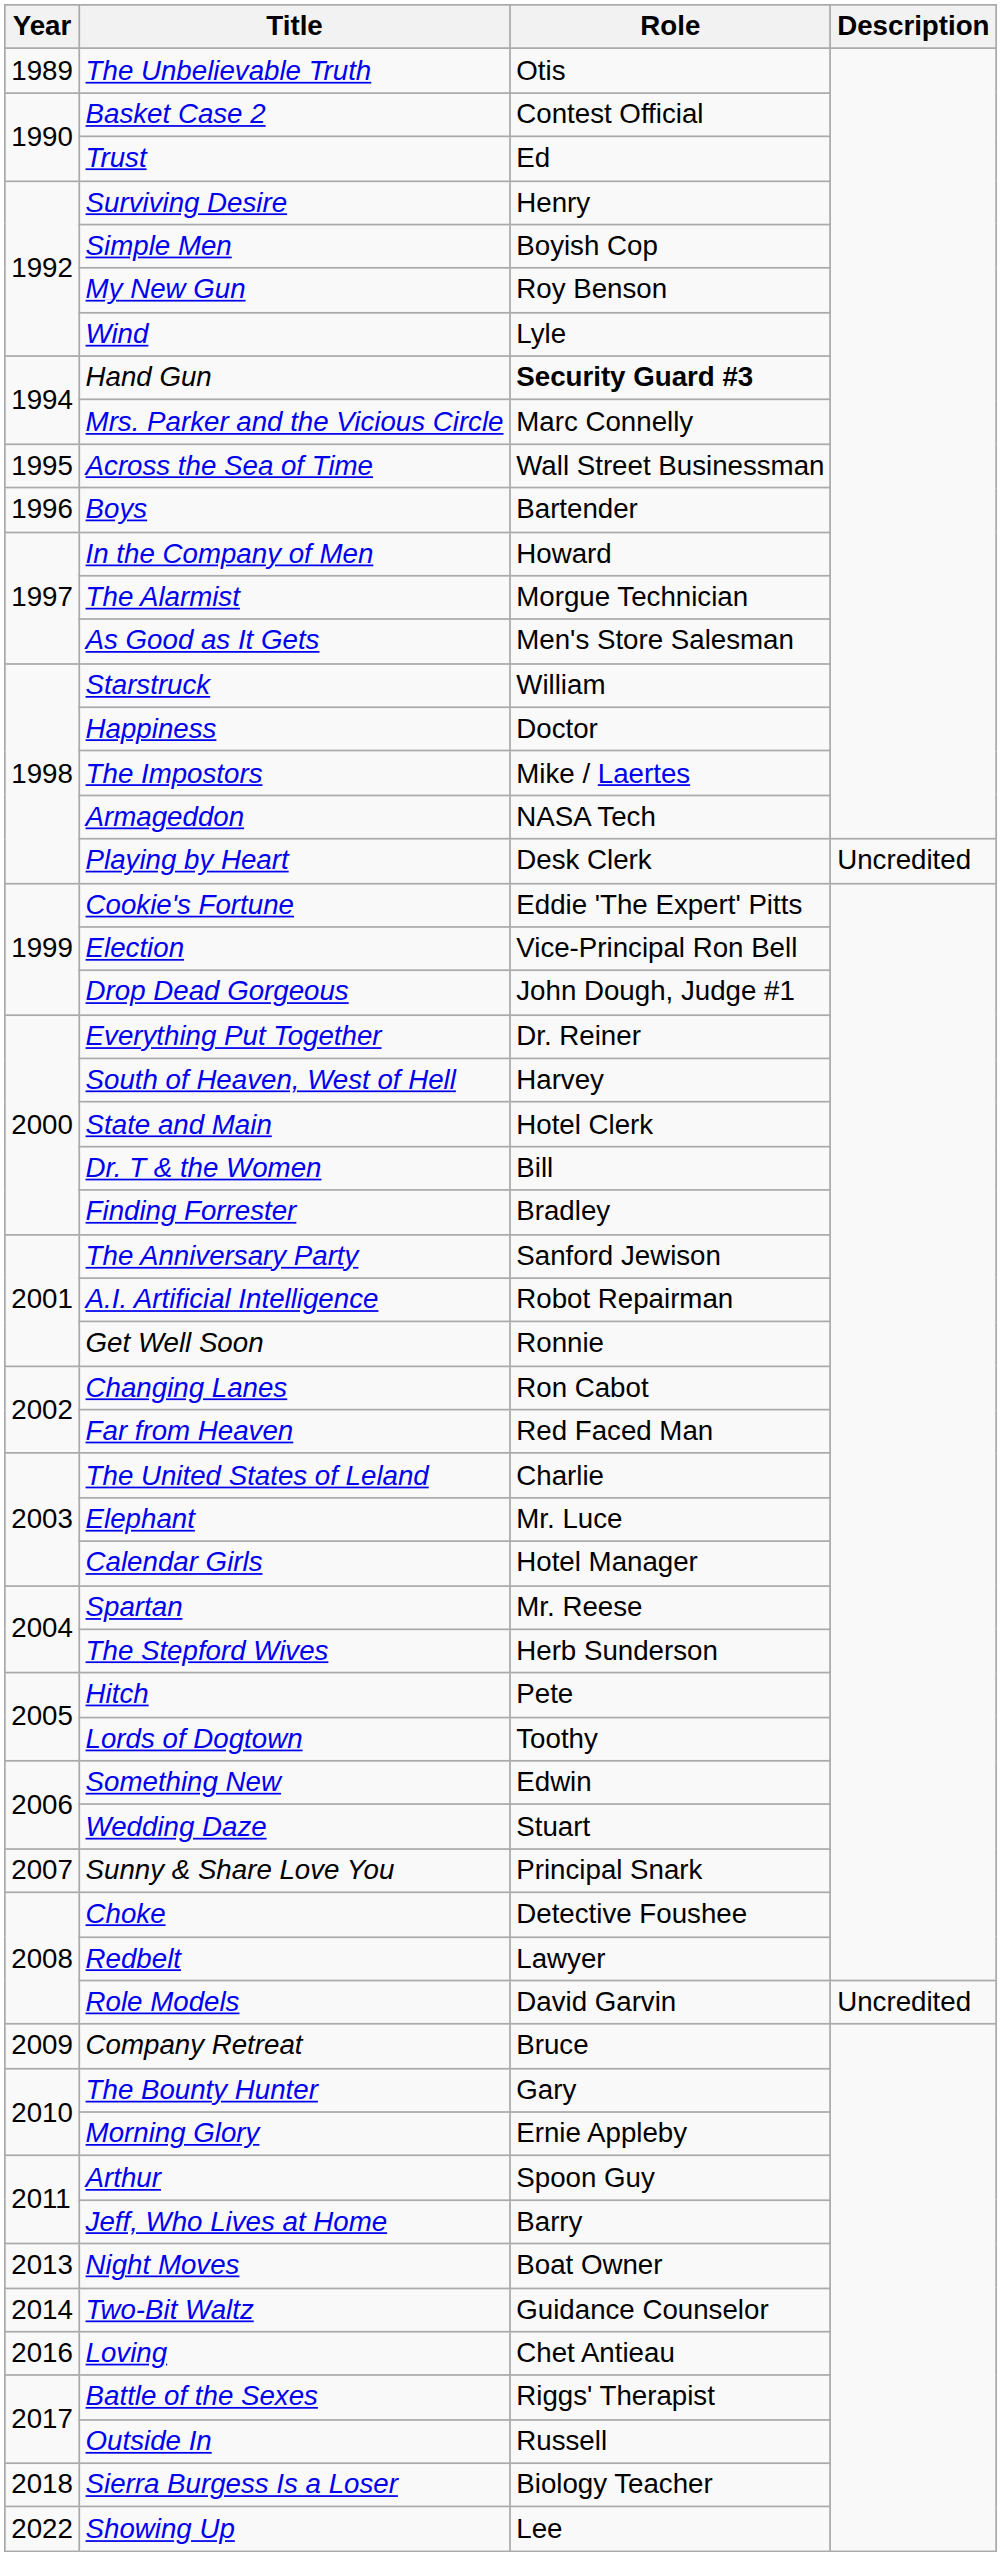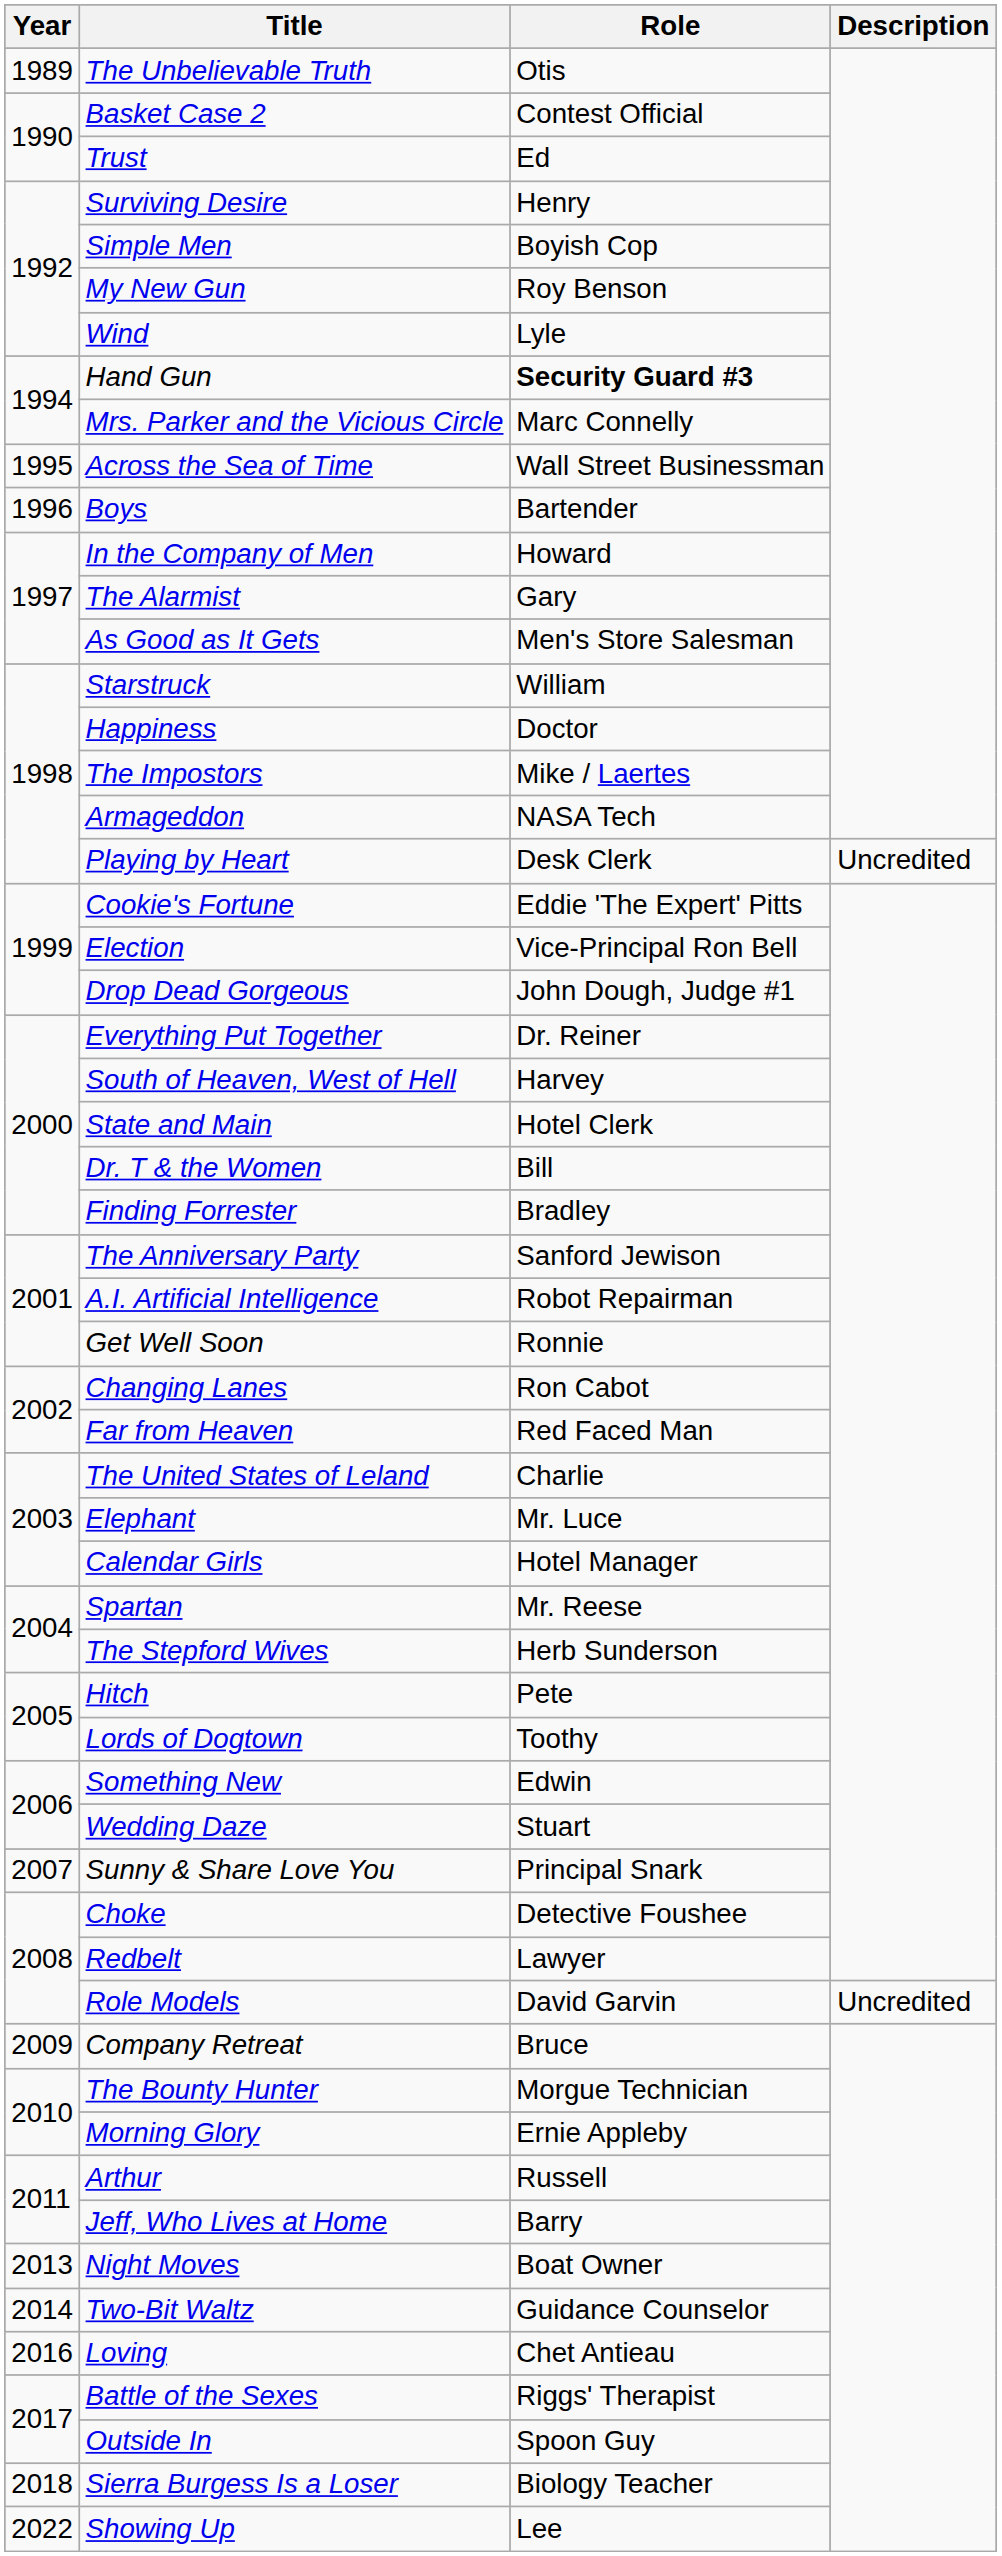 <table class="wikitable sortable">
 <tr>
 <th>Year</th>
 <th>Title</th>
 <th>Role</th>
 <th>Description</th>
 </tr>
 <tr>
 <td>1989</td>
 <td><a href='#'><em>The Unbelievable Truth</em></a></td>
 <td>Otis</td>
 <td rowspan="18"></td>
 </tr>
 <tr>
 <td rowspan="2">1990</td>
 <td><em><a href='#'>Basket Case 2</a></em></td>
 <td>Contest Official</td>
 </tr>
 <tr>
 <td><a href='#'><em>Trust</em></a></td>
 <td>Ed</td>
 </tr>
 <tr>
 <td rowspan="4">1992</td>
 <td><em><a href='#'>Surviving Desire</a></em></td>
 <td>Henry</td>
 </tr>
 <tr>
 <td><em><a href='#'>Simple Men</a></em></td>
 <td>Boyish Cop</td>
 </tr>
 <tr>
 <td><em><a href='#'>My New Gun</a></em></td>
 <td>Roy Benson</td>
 </tr>
 <tr>
 <td><a href='#'><em>Wind</em></a></td>
 <td>Lyle</td>
 </tr>
 <tr>
 <td rowspan="2">1994</td>
 <td><em>Hand Gun</em></td>
 <td><strong>Security Guard #3</strong></td>
 </tr>
 <tr>
 <td><em><a href='#'>Mrs. Parker and the Vicious Circle</a></em></td>
 <td>Marc Connelly</td>
 </tr>
 <tr>
 <td>1995</td>
 <td><em><a href='#'>Across the Sea of Time</a></em></td>
 <td>Wall Street Businessman</td>
 </tr>
 <tr>
 <td>1996</td>
 <td><a href='#'><em>Boys</em></a></td>
 <td>Bartender</td>
 </tr>
 <tr>
 <td rowspan="3">1997</td>
 <td><em><a href='#'>In the Company of Men</a></em></td>
 <td>Howard</td>
 </tr>
 <tr>
 <td><em><a href='#'>The Alarmist</a></em></td>
-<td>Morgue Technician</td>
+<td>Gary</td>
 </tr>
 <tr>
 <td><em><a href='#'>As Good as It Gets</a></em></td>
 <td>Men's Store Salesman</td>
 </tr>
 <tr>
 <td rowspan="5">1998</td>
 <td><a href='#'><em>Starstruck</em></a></td>
 <td>William</td>
 </tr>
 <tr>
 <td><a href='#'><em>Happiness</em></a></td>
 <td>Doctor</td>
 </tr>
 <tr>
 <td><em><a href='#'>The Impostors</a></em></td>
 <td>Mike / <a href='#'>Laertes</a></td>
 </tr>
 <tr>
 <td><a href='#'><em>Armageddon</em></a></td>
 <td>NASA Tech</td>
 </tr>
 <tr>
 <td><em><a href='#'>Playing by Heart</a></em></td>
 <td>Desk Clerk</td>
 <td>Uncredited</td>
 </tr>
 <tr>
 <td rowspan="3">1999</td>
 <td><em><a href='#'>Cookie's Fortune</a></em></td>
 <td>Eddie 'The Expert' Pitts</td>
 <td rowspan="25"></td>
 </tr>
 <tr>
 <td><a href='#'><em>Election</em></a></td>
 <td>Vice-Principal Ron Bell</td>
 </tr>
 <tr>
 <td><a href='#'><em>Drop Dead Gorgeous</em></a></td>
 <td>John Dough, Judge #1</td>
 </tr>
 <tr>
 <td rowspan="5">2000</td>
 <td><em><a href='#'>Everything Put Together</a></em></td>
 <td>Dr. Reiner</td>
 </tr>
 <tr>
 <td><a href='#'><em>South of Heaven, West of Hell</em></a></td>
 <td>Harvey</td>
 </tr>
 <tr>
 <td><em><a href='#'>State and Main</a></em></td>
 <td>Hotel Clerk</td>
 </tr>
 <tr>
 <td><em><a href='#'>Dr. T & the Women</a></em></td>
 <td>Bill</td>
 </tr>
 <tr>
 <td><em><a href='#'>Finding Forrester</a></em></td>
 <td>Bradley</td>
 </tr>
 <tr>
 <td rowspan="3">2001</td>
 <td><em><a href='#'>The Anniversary Party</a></em></td>
 <td>Sanford Jewison</td>
 </tr>
 <tr>
 <td><em><a href='#'>A.I. Artificial Intelligence</a></em></td>
 <td>Robot Repairman</td>
 </tr>
 <tr>
 <td><em>Get Well Soon</em></td>
 <td>Ronnie</td>
 </tr>
 <tr>
 <td rowspan="2">2002</td>
 <td><em><a href='#'>Changing Lanes</a></em></td>
 <td>Ron Cabot</td>
 </tr>
 <tr>
 <td><em><a href='#'>Far from Heaven</a></em></td>
 <td>Red Faced Man</td>
 </tr>
 <tr>
 <td rowspan="3">2003</td>
 <td><em><a href='#'>The United States of Leland</a></em></td>
 <td>Charlie</td>
 </tr>
 <tr>
 <td><a href='#'><em>Elephant</em></a></td>
 <td>Mr. Luce</td>
 </tr>
 <tr>
 <td><em><a href='#'>Calendar Girls</a></em></td>
 <td>Hotel Manager</td>
 </tr>
 <tr>
 <td rowspan="2">2004</td>
 <td><a href='#'><em>Spartan</em></a></td>
 <td>Mr. Reese</td>
 </tr>
 <tr>
 <td><a href='#'><em>The Stepford Wives</em></a></td>
 <td>Herb Sunderson</td>
 </tr>
 <tr>
 <td rowspan="2">2005</td>
 <td><a href='#'><em>Hitch</em></a></td>
 <td>Pete</td>
 </tr>
 <tr>
 <td><em><a href='#'>Lords of Dogtown</a></em></td>
 <td>Toothy</td>
 </tr>
 <tr>
 <td rowspan="2">2006</td>
 <td><a href='#'><em>Something New</em></a></td>
 <td>Edwin</td>
 </tr>
 <tr>
 <td><em><a href='#'>Wedding Daze</a></em></td>
 <td>Stuart</td>
 </tr>
 <tr>
 <td>2007</td>
 <td><em>Sunny & Share Love You</em></td>
 <td>Principal Snark</td>
 </tr>
 <tr>
 <td rowspan="3">2008</td>
 <td><a href='#'><em>Choke</em></a></td>
 <td>Detective Foushee</td>
 </tr>
 <tr>
 <td><em><a href='#'>Redbelt</a></em></td>
 <td>Lawyer</td>
 </tr>
 <tr>
 <td><em><a href='#'>Role Models</a></em></td>
 <td>David Garvin</td>
 <td>Uncredited</td>
 </tr>
 <tr>
 <td>2009</td>
 <td><em>Company Retreat</em></td>
 <td>Bruce</td>
 <td rowspan="12"></td>
 </tr>
 <tr>
 <td rowspan="2">2010</td>
 <td><a href='#'><em>The Bounty Hunter</em></a></td>
-<td>Gary</td>
+<td>Morgue Technician</td>
 </tr>
 <tr>
 <td><a href='#'><em>Morning Glory</em></a></td>
 <td>Ernie Appleby</td>
 </tr>
 <tr>
 <td rowspan="2">2011</td>
 <td><a href='#'><em>Arthur</em></a></td>
-<td>Spoon Guy</td>
+<td>Russell</td>
 </tr>
 <tr>
 <td><em><a href='#'>Jeff, Who Lives at Home</a></em></td>
 <td>Barry</td>
 </tr>
 <tr>
 <td>2013</td>
 <td><a href='#'><em>Night Moves</em></a></td>
 <td>Boat Owner</td>
 </tr>
 <tr>
 <td>2014</td>
 <td><em><a href='#'>Two-Bit Waltz</a></em></td>
 <td>Guidance Counselor</td>
 </tr>
 <tr>
 <td>2016</td>
 <td><a href='#'><em>Loving</em></a></td>
 <td>Chet Antieau</td>
 </tr>
 <tr>
 <td rowspan="2">2017</td>
 <td><a href='#'><em>Battle of the Sexes</em></a></td>
 <td>Riggs' Therapist</td>
 </tr>
 <tr>
 <td><a href='#'><em>Outside In</em></a></td>
-<td>Russell</td>
+<td>Spoon Guy</td>
 </tr>
 <tr>
 <td>2018</td>
 <td><em><a href='#'>Sierra Burgess Is a Loser</a></em></td>
 <td>Biology Teacher</td>
 </tr>
 <tr>
 <td>2022</td>
 <td><em><a href='#'>Showing Up</a></em></td>
 <td>Lee</td>
 </tr>
 </table>
